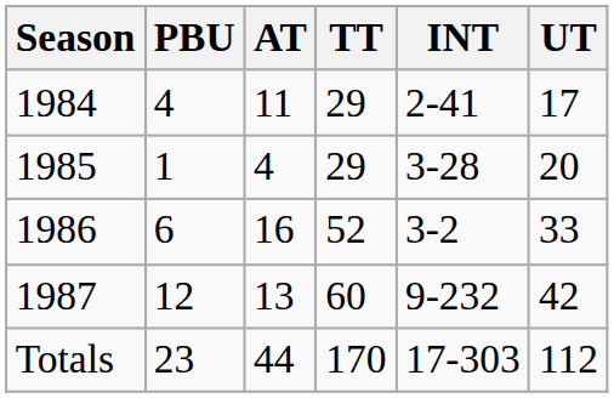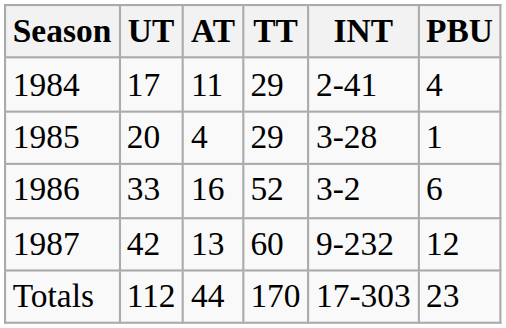 <table class="wikitable">
 <tr>
 <th>Season</th>
-<th>PBU</th>
+<th>UT</th>
 <th>AT</th>
 <th>TT</th>
 <th>INT</th>
-<th>UT</th>
+<th>PBU</th>
 </tr>
 <tr>
 <td>1984</td>
-<td>4</td>
+<td>17</td>
 <td>11</td>
 <td>29</td>
 <td>2-41</td>
-<td>17</td>
+<td>4</td>
 </tr>
 <tr>
 <td>1985</td>
-<td>1</td>
+<td>20</td>
 <td>4</td>
 <td>29</td>
 <td>3-28</td>
-<td>20</td>
+<td>1</td>
 </tr>
 <tr>
 <td>1986</td>
-<td>6</td>
+<td>33</td>
 <td>16</td>
 <td>52</td>
 <td>3-2</td>
-<td>33</td>
+<td>6</td>
 </tr>
 <tr>
 <td>1987</td>
-<td>12</td>
+<td>42</td>
 <td>13</td>
 <td>60</td>
 <td>9-232</td>
-<td>42</td>
+<td>12</td>
 </tr>
 <tr>
 <td>Totals</td>
-<td>23</td>
+<td>112</td>
 <td>44</td>
 <td>170</td>
 <td>17-303</td>
-<td>112</td>
+<td>23</td>
 </tr>
 </table>
